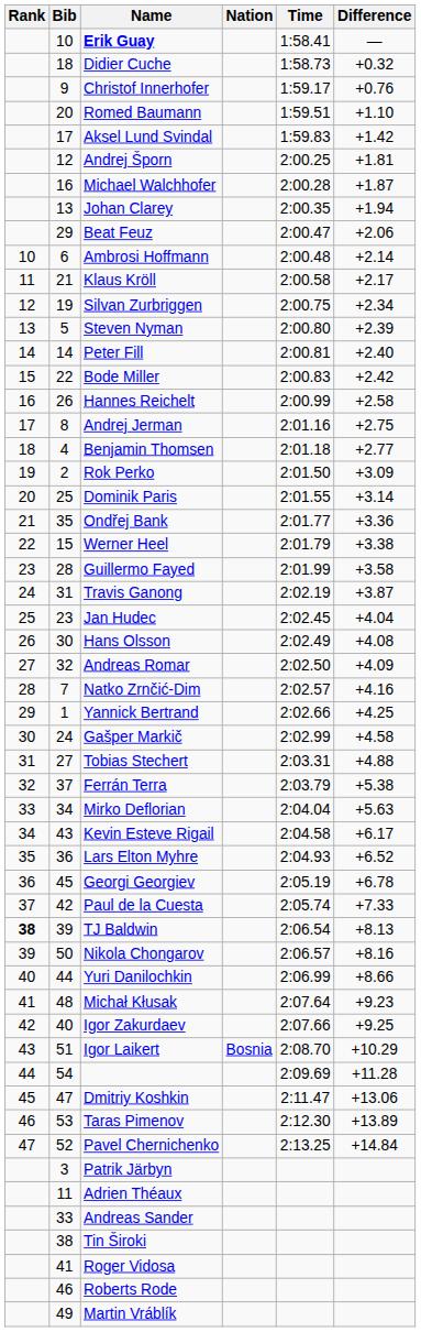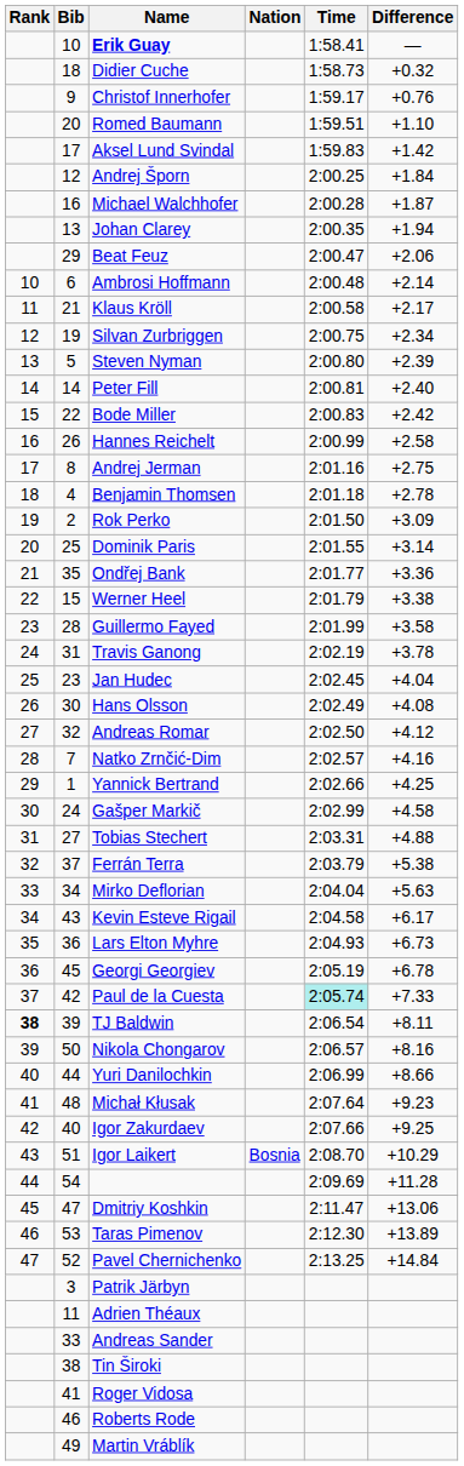 <table class="wikitable sortable" style="text-align:center">
 <tr>
 <th>Rank</th>
 <th>Bib</th>
 <th>Name</th>
 <th>Nation</th>
 <th>Time</th>
 <th>Difference</th>
 </tr>
 <tr>
 <td></td>
 <td>10</td>
 <td align=left><strong><a href='#'>Erik Guay</a></strong></td>
 <td align=left></td>
 <td>1:58.41</td>
 <td>—</td>
 </tr>
 <tr>
 <td></td>
 <td>18</td>
 <td align=left><a href='#'>Didier Cuche</a></td>
 <td align=left></td>
 <td>1:58.73</td>
 <td>+0.32</td>
 </tr>
 <tr>
 <td></td>
 <td>9</td>
 <td align=left><a href='#'>Christof Innerhofer</a></td>
 <td align=left></td>
 <td>1:59.17</td>
 <td>+0.76</td>
 </tr>
 <tr>
 <td></td>
 <td>20</td>
 <td align=left><a href='#'>Romed Baumann</a></td>
 <td align=left></td>
 <td>1:59.51</td>
 <td>+1.10</td>
 </tr>
 <tr>
 <td></td>
 <td>17</td>
 <td align=left><a href='#'>Aksel Lund Svindal</a></td>
 <td align=left></td>
 <td>1:59.83</td>
 <td>+1.42</td>
 </tr>
 <tr>
 <td></td>
 <td>12</td>
 <td align=left><a href='#'>Andrej Šporn</a></td>
 <td align=left></td>
 <td>2:00.25</td>
-<td>+1.81</td>
+<td>+1.84</td>
 </tr>
 <tr>
 <td></td>
 <td>16</td>
 <td align=left><a href='#'>Michael Walchhofer</a></td>
 <td align=left></td>
 <td>2:00.28</td>
 <td>+1.87</td>
 </tr>
 <tr>
 <td></td>
 <td>13</td>
 <td align=left><a href='#'>Johan Clarey</a></td>
 <td align=left></td>
 <td>2:00.35</td>
 <td>+1.94</td>
 </tr>
 <tr>
 <td></td>
 <td>29</td>
 <td align=left><a href='#'>Beat Feuz</a></td>
 <td align=left></td>
 <td>2:00.47</td>
 <td>+2.06</td>
 </tr>
 <tr>
 <td>10</td>
 <td>6</td>
 <td align=left><a href='#'>Ambrosi Hoffmann</a></td>
 <td align=left></td>
 <td>2:00.48</td>
 <td>+2.14</td>
 </tr>
 <tr>
 <td>11</td>
 <td>21</td>
 <td align=left><a href='#'>Klaus Kröll</a></td>
 <td align=left></td>
 <td>2:00.58</td>
 <td>+2.17</td>
 </tr>
 <tr>
 <td>12</td>
 <td>19</td>
 <td align=left><a href='#'>Silvan Zurbriggen</a></td>
 <td align=left></td>
 <td>2:00.75</td>
 <td>+2.34</td>
 </tr>
 <tr>
 <td>13</td>
 <td>5</td>
 <td align=left><a href='#'>Steven Nyman</a></td>
 <td align=left></td>
 <td>2:00.80</td>
 <td>+2.39</td>
 </tr>
 <tr>
 <td>14</td>
 <td>14</td>
 <td align=left><a href='#'>Peter Fill</a></td>
 <td align=left></td>
 <td>2:00.81</td>
 <td>+2.40</td>
 </tr>
 <tr>
 <td>15</td>
 <td>22</td>
 <td align=left><a href='#'>Bode Miller</a></td>
 <td align=left></td>
 <td>2:00.83</td>
 <td>+2.42</td>
 </tr>
 <tr>
 <td>16</td>
 <td>26</td>
 <td align=left><a href='#'>Hannes Reichelt</a></td>
 <td align=left></td>
 <td>2:00.99</td>
 <td>+2.58</td>
 </tr>
 <tr>
 <td>17</td>
 <td>8</td>
 <td align=left><a href='#'>Andrej Jerman</a></td>
 <td align=left></td>
 <td>2:01.16</td>
 <td>+2.75</td>
 </tr>
 <tr>
 <td>18</td>
 <td>4</td>
 <td align=left><a href='#'>Benjamin Thomsen</a></td>
 <td align=left></td>
 <td>2:01.18</td>
-<td>+2.77</td>
+<td>+2.78</td>
 </tr>
 <tr>
 <td>19</td>
 <td>2</td>
 <td align=left><a href='#'>Rok Perko</a></td>
 <td align=left></td>
 <td>2:01.50</td>
 <td>+3.09</td>
 </tr>
 <tr>
 <td>20</td>
 <td>25</td>
 <td align=left><a href='#'>Dominik Paris</a></td>
 <td align=left></td>
 <td>2:01.55</td>
 <td>+3.14</td>
 </tr>
 <tr>
 <td>21</td>
 <td>35</td>
 <td align=left><a href='#'>Ondřej Bank</a></td>
 <td align=left></td>
 <td>2:01.77</td>
 <td>+3.36</td>
 </tr>
 <tr>
 <td>22</td>
 <td>15</td>
 <td align=left><a href='#'>Werner Heel</a></td>
 <td align=left></td>
 <td>2:01.79</td>
 <td>+3.38</td>
 </tr>
 <tr>
 <td>23</td>
 <td>28</td>
 <td align=left><a href='#'>Guillermo Fayed</a></td>
 <td align=left></td>
 <td>2:01.99</td>
 <td>+3.58</td>
 </tr>
 <tr>
 <td>24</td>
 <td>31</td>
 <td align=left><a href='#'>Travis Ganong</a></td>
 <td align=left></td>
 <td>2:02.19</td>
-<td>+3.87</td>
+<td>+3.78</td>
 </tr>
 <tr>
 <td>25</td>
 <td>23</td>
 <td align=left><a href='#'>Jan Hudec</a></td>
 <td align=left></td>
 <td>2:02.45</td>
 <td>+4.04</td>
 </tr>
 <tr>
 <td>26</td>
 <td>30</td>
 <td align=left><a href='#'>Hans Olsson</a></td>
 <td align=left></td>
 <td>2:02.49</td>
 <td>+4.08</td>
 </tr>
 <tr>
 <td>27</td>
 <td>32</td>
 <td align=left><a href='#'>Andreas Romar</a></td>
 <td align=left></td>
 <td>2:02.50</td>
-<td>+4.09</td>
+<td>+4.12</td>
 </tr>
 <tr>
 <td>28</td>
 <td>7</td>
 <td align=left><a href='#'>Natko Zrnčić-Dim</a></td>
 <td align=left></td>
 <td>2:02.57</td>
 <td>+4.16</td>
 </tr>
 <tr>
 <td>29</td>
 <td>1</td>
 <td align=left><a href='#'>Yannick Bertrand</a></td>
 <td align=left></td>
 <td>2:02.66</td>
 <td>+4.25</td>
 </tr>
 <tr>
 <td>30</td>
 <td>24</td>
 <td align=left><a href='#'>Gašper Markič</a></td>
 <td align=left></td>
 <td>2:02.99</td>
 <td>+4.58</td>
 </tr>
 <tr>
 <td>31</td>
 <td>27</td>
 <td align=left><a href='#'>Tobias Stechert</a></td>
 <td align=left></td>
 <td>2:03.31</td>
 <td>+4.88</td>
 </tr>
 <tr>
 <td>32</td>
 <td>37</td>
 <td align=left><a href='#'>Ferrán Terra</a></td>
 <td align=left></td>
 <td>2:03.79</td>
 <td>+5.38</td>
 </tr>
 <tr>
 <td>33</td>
 <td>34</td>
 <td align=left><a href='#'>Mirko Deflorian</a></td>
 <td align=left></td>
 <td>2:04.04</td>
 <td>+5.63</td>
 </tr>
 <tr>
 <td>34</td>
 <td>43</td>
 <td align=left><a href='#'>Kevin Esteve Rigail</a></td>
 <td align=left></td>
 <td>2:04.58</td>
 <td>+6.17</td>
 </tr>
 <tr>
 <td>35</td>
 <td>36</td>
 <td align=left><a href='#'>Lars Elton Myhre</a></td>
 <td align=left></td>
 <td>2:04.93</td>
-<td>+6.52</td>
+<td>+6.73</td>
 </tr>
 <tr>
 <td>36</td>
 <td>45</td>
 <td align=left><a href='#'>Georgi Georgiev</a></td>
 <td align=left></td>
 <td>2:05.19</td>
 <td>+6.78</td>
 </tr>
 <tr>
 <td>37</td>
 <td>42</td>
 <td align=left><a href='#'>Paul de la Cuesta</a></td>
 <td align=left></td>
-<td>2:05.74</td>
+<td style="background: paleturquoise;">2:05.74</td>
 <td>+7.33</td>
 </tr>
 <tr>
 <td><strong>38</strong></td>
 <td>39</td>
 <td align=left><a href='#'>TJ Baldwin</a></td>
 <td align=left></td>
 <td>2:06.54</td>
-<td>+8.13</td>
+<td>+8.11</td>
 </tr>
 <tr>
 <td>39</td>
 <td>50</td>
 <td align=left><a href='#'>Nikola Chongarov</a></td>
 <td align=left></td>
 <td>2:06.57</td>
 <td>+8.16</td>
 </tr>
 <tr>
 <td>40</td>
 <td>44</td>
 <td align=left><a href='#'>Yuri Danilochkin</a></td>
 <td align=left></td>
 <td>2:06.99</td>
 <td>+8.66</td>
 </tr>
 <tr>
 <td>41</td>
 <td>48</td>
 <td align=left><a href='#'>Michał Kłusak</a></td>
 <td align=left></td>
 <td>2:07.64</td>
 <td>+9.23</td>
 </tr>
 <tr>
 <td>42</td>
 <td>40</td>
 <td align=left><a href='#'>Igor Zakurdaev</a></td>
 <td align=left></td>
 <td>2:07.66</td>
 <td>+9.25</td>
 </tr>
 <tr>
 <td>43</td>
 <td>51</td>
 <td align=left><a href='#'>Igor Laikert</a></td>
 <td align=left> <a href='#'>Bosnia</a></td>
 <td>2:08.70</td>
 <td>+10.29</td>
 </tr>
 <tr>
 <td>44</td>
 <td>54</td>
 <td align=left></td>
 <td align=left></td>
 <td>2:09.69</td>
 <td>+11.28</td>
 </tr>
 <tr>
 <td>45</td>
 <td>47</td>
 <td align=left><a href='#'>Dmitriy Koshkin</a></td>
 <td align=left></td>
 <td>2:11.47</td>
 <td>+13.06</td>
 </tr>
 <tr>
 <td>46</td>
 <td>53</td>
 <td align=left><a href='#'>Taras Pimenov</a></td>
 <td align=left></td>
 <td>2:12.30</td>
 <td>+13.89</td>
 </tr>
 <tr>
 <td>47</td>
 <td>52</td>
 <td align=left><a href='#'>Pavel Chernichenko</a></td>
 <td align=left></td>
 <td>2:13.25</td>
 <td>+14.84</td>
 </tr>
 <tr>
 <td></td>
 <td>3</td>
 <td align=left><a href='#'>Patrik Järbyn</a></td>
 <td align=left></td>
 <td></td>
 <td></td>
 </tr>
 <tr>
 <td></td>
 <td>11</td>
 <td align=left><a href='#'>Adrien Théaux</a></td>
 <td align=left></td>
 <td></td>
 <td></td>
 </tr>
 <tr>
 <td></td>
 <td>33</td>
 <td align=left><a href='#'>Andreas Sander</a></td>
 <td align=left></td>
 <td></td>
 <td></td>
 </tr>
 <tr>
 <td></td>
 <td>38</td>
 <td align=left><a href='#'>Tin Široki</a></td>
 <td align=left></td>
 <td></td>
 <td></td>
 </tr>
 <tr>
 <td></td>
 <td>41</td>
 <td align=left><a href='#'>Roger Vidosa</a></td>
 <td align=left></td>
 <td></td>
 <td></td>
 </tr>
 <tr>
 <td></td>
 <td>46</td>
 <td align=left><a href='#'>Roberts Rode</a></td>
 <td align=left></td>
 <td></td>
 <td></td>
 </tr>
 <tr>
 <td></td>
 <td>49</td>
 <td align=left><a href='#'>Martin Vráblík</a></td>
 <td align=left></td>
 <td></td>
 <td></td>
 </tr>
 </table>
